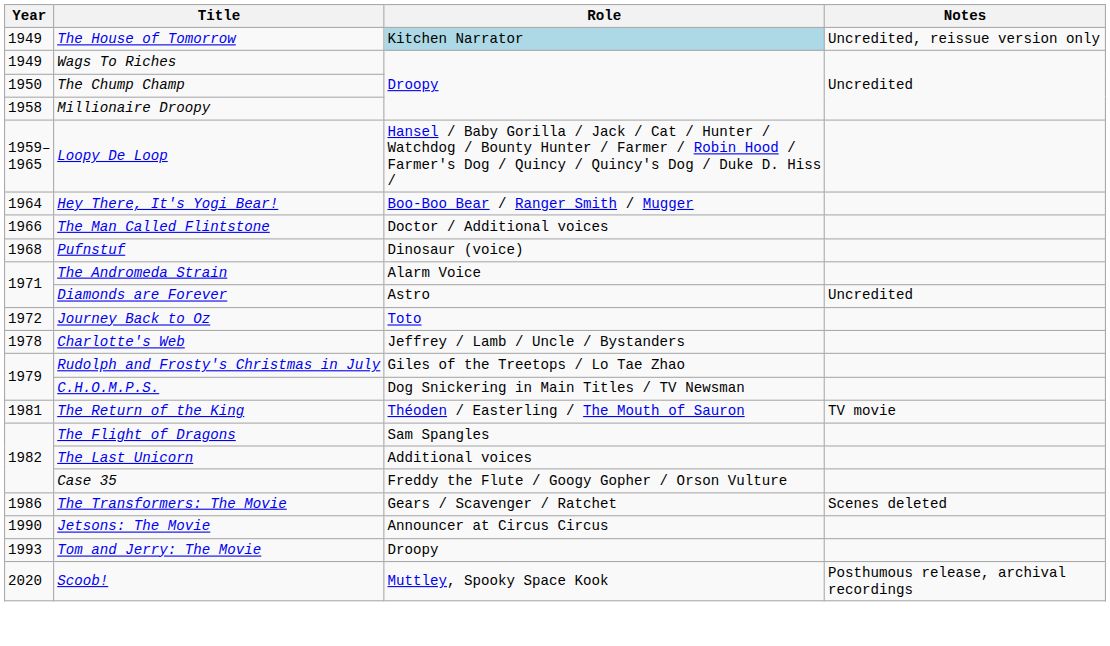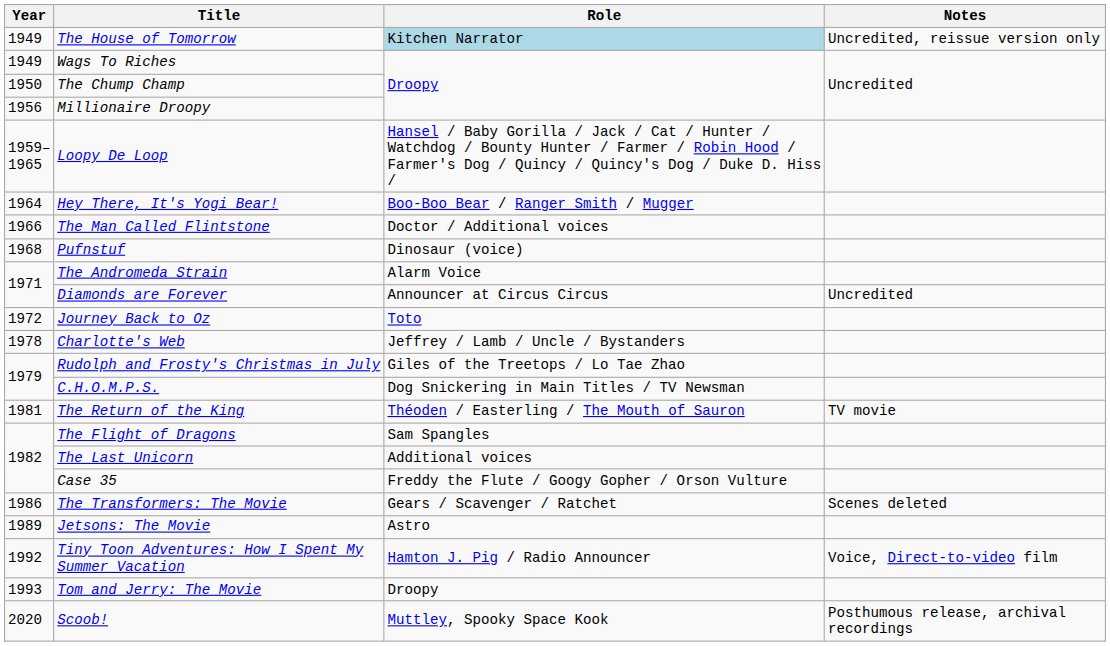 <table class="wikitable sortable" width= 80%>
 <tr>
 <th width = 35px>Year</th>
 <th width = 30%>Title</th>
 <th width = 40%>Role</th>
 <th class="unsortable">Notes</th>
 </tr>
 <tr>
 <td>1949</td>
 <td><em><a href='#'>The House of Tomorrow</a></em></td>
 <td style="background: lightblue;">Kitchen Narrator</td>
 <td>Uncredited, reissue version only</td>
 </tr>
 <tr>
 <td>1949</td>
 <td><em>Wags To Riches</em></td>
 <td rowspan="3"><a href='#'>Droopy</a></td>
 <td rowspan="3">Uncredited</td>
 </tr>
 <tr>
 <td>1950</td>
 <td><em>The Chump Champ</em></td>
 </tr>
 <tr>
-<td>1958</td>
+<td>1956</td>
 <td><em>Millionaire Droopy</em></td>
 </tr>
 <tr>
 <td>1959–1965</td>
 <td><em><a href='#'>Loopy De Loop</a></em></td>
 <td><a href='#'>Hansel</a> / Baby Gorilla / Jack / Cat / Hunter / Watchdog / Bounty Hunter / Farmer / <a href='#'>Robin Hood</a> / Farmer's Dog / Quincy / Quincy's Dog / Duke D. Hiss /</td>
 <td></td>
 </tr>
 <tr>
 <td>1964</td>
 <td><em><a href='#'>Hey There, It's Yogi Bear!</a></em></td>
 <td><a href='#'>Boo-Boo Bear</a> / <a href='#'>Ranger Smith</a> / <a href='#'>Mugger</a></td>
 <td></td>
 </tr>
 <tr>
 <td>1966</td>
 <td><em><a href='#'>The Man Called Flintstone</a></em></td>
 <td>Doctor / Additional voices</td>
 <td></td>
 </tr>
 <tr>
 <td>1968</td>
 <td><em><a href='#'>Pufnstuf</a></em></td>
 <td>Dinosaur (voice)</td>
 <td></td>
 </tr>
 <tr>
 <td rowspan="2">1971</td>
 <td><em><a href='#'>The Andromeda Strain</a></em></td>
 <td>Alarm Voice</td>
 <td></td>
 </tr>
 <tr>
 <td><em><a href='#'>Diamonds are Forever</a></em></td>
-<td>Astro</td>
+<td>Announcer at Circus Circus</td>
 <td>Uncredited</td>
 </tr>
 <tr>
 <td>1972</td>
 <td><em><a href='#'>Journey Back to Oz</a></em></td>
 <td><a href='#'>Toto</a></td>
 <td></td>
 </tr>
 <tr>
 <td>1978</td>
 <td><em><a href='#'>Charlotte's Web</a></em></td>
 <td>Jeffrey / Lamb / Uncle / Bystanders</td>
 <td></td>
 </tr>
 <tr>
 <td rowspan="2">1979</td>
 <td><em><a href='#'>Rudolph and Frosty's Christmas in July</a></em></td>
 <td>Giles of the Treetops / Lo Tae Zhao</td>
 <td></td>
 </tr>
 <tr>
 <td><em><a href='#'>C.H.O.M.P.S.</a></em></td>
 <td>Dog Snickering in Main Titles / TV Newsman</td>
 <td></td>
 </tr>
 <tr>
 <td>1981</td>
 <td><em><a href='#'>The Return of the King</a></em></td>
 <td><a href='#'>Théoden</a> / Easterling / <a href='#'>The Mouth of Sauron</a></td>
 <td>TV movie</td>
 </tr>
 <tr>
 <td rowspan="3">1982</td>
 <td><em><a href='#'>The Flight of Dragons</a></em></td>
 <td>Sam Spangles</td>
 <td></td>
 </tr>
 <tr>
 <td><em><a href='#'>The Last Unicorn</a></em></td>
 <td>Additional voices</td>
 <td></td>
 </tr>
 <tr>
 <td><em>Case 35</em></td>
 <td>Freddy the Flute / Googy Gopher / Orson Vulture</td>
 <td></td>
 </tr>
 <tr>
 <td>1986</td>
 <td><em><a href='#'>The Transformers: The Movie</a></em></td>
 <td>Gears / Scavenger / Ratchet</td>
 <td>Scenes deleted</td>
 </tr>
 <tr>
-<td>1990</td>
+<td>1989</td>
 <td><em><a href='#'>Jetsons: The Movie</a></em></td>
-<td>Announcer at Circus Circus</td>
+<td>Astro</td>
 <td></td>
+</tr>
+<tr>
+<td>1992</td>
+<td><em><a href='#'>Tiny Toon Adventures: How I Spent My Summer Vacation</a></em></td>
+<td><a href='#'>Hamton J. Pig</a> / Radio Announcer</td>
+<td>Voice, <a href='#'>Direct-to-video</a> film</td>
 </tr>
 <tr>
 <td>1993</td>
 <td><em><a href='#'>Tom and Jerry: The Movie</a></em></td>
 <td>Droopy</td>
 <td></td>
 </tr>
 <tr>
 <td>2020</td>
 <td><em><a href='#'>Scoob!</a></em></td>
 <td><a href='#'>Muttley</a>, Spooky Space Kook</td>
 <td>Posthumous release, archival recordings</td>
 </tr>
 </table>
